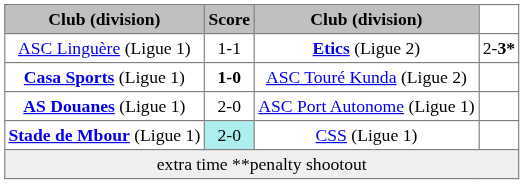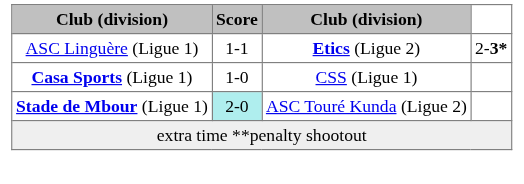 <table align="center" cellpadding="3" cellspacing="0" border="1" style="font-size: 95%; border: gray solid 1px; border-collapse: collapse; text-align: center;">
 <tr bgcolor="#CCCCCC" style="background-color: silver;">
 <th>Club (division)</th>
 <th>Score</th>
 <th>Club (division)</th>
 </tr>
 <tr>
 <td><a href='#'>ASC Linguère</a> (Ligue 1)</td>
 <td>1-1</td>
 <td><strong><a href='#'>Etics</a></strong> (Ligue 2)</td>
 <td>2-<strong>3*</strong></td>
 </tr>
 <tr>
 <td><strong><a href='#'>Casa Sports</a></strong> (Ligue 1)</td>
-<td><strong>1-0</strong></td>
-<td><a href='#'>ASC Touré Kunda</a> (Ligue 2)</td>
-<td></td>
-</tr>
-<tr>
-<td><strong><a href='#'>AS Douanes</a></strong> (Ligue 1)</td>
-<td>2-0</td>
-<td><a href='#'>ASC Port Autonome</a> (Ligue 1)</td>
+<td>1-0</td>
+<td><a href='#'>CSS</a> (Ligue 1)</td>
 <td></td>
 </tr>
 <tr>
 <td><strong><a href='#'>Stade de Mbour</a></strong> (Ligue 1)</td>
 <td style="background: paleturquoise;">2-0</td>
-<td><a href='#'>CSS</a> (Ligue 1)</td>
+<td><a href='#'>ASC Touré Kunda</a> (Ligue 2)</td>
 <td></td>
 </tr>
 <tr bgcolor="#EFEFEF">
 <td colspan=4> extra time **penalty shootout</td>
 </tr>
 </table>
